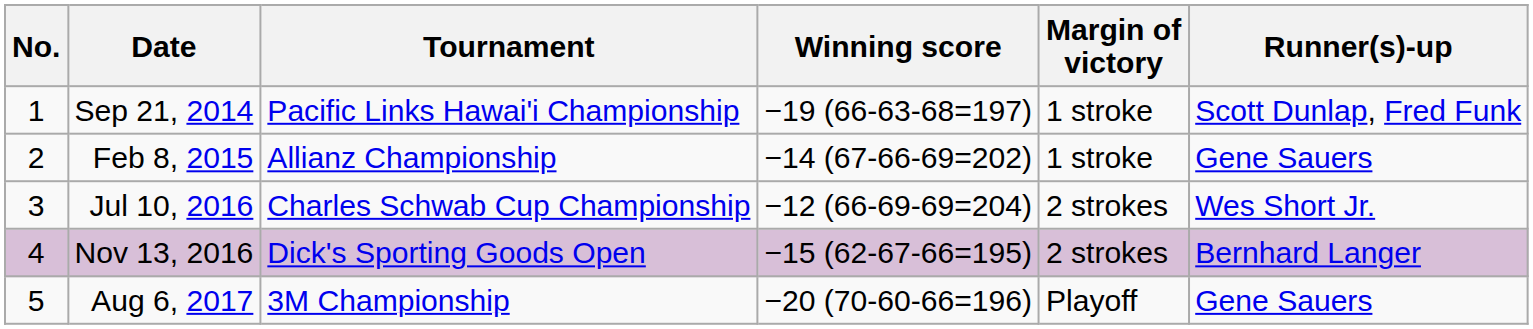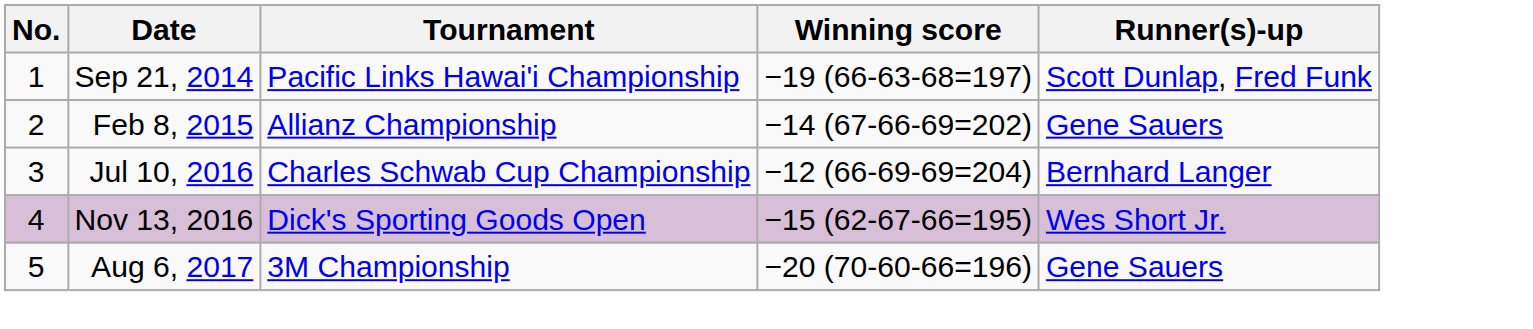 <table class="wikitable" style="font-size:95%;">
 <tr>
 <th>No.</th>
 <th>Date</th>
 <th>Tournament</th>
 <th>Winning score</th>
-<th>Margin of<br>victory</th>
 <th>Runner(s)-up</th>
 </tr>
 <tr>
 <td align=center>1</td>
 <td align=right>Sep 21, <a href='#'>2014</a></td>
 <td><a href='#'>Pacific Links Hawai'i Championship</a></td>
 <td>−19 (66-63-68=197)</td>
-<td>1 stroke</td>
 <td> <a href='#'>Scott Dunlap</a>,  <a href='#'>Fred Funk</a></td>
 </tr>
 <tr>
 <td align=center>2</td>
 <td align=right>Feb 8, <a href='#'>2015</a></td>
 <td><a href='#'>Allianz Championship</a></td>
 <td>−14 (67-66-69=202)</td>
-<td>1 stroke</td>
 <td> <a href='#'>Gene Sauers</a></td>
 </tr>
 <tr>
 <td align=center>3</td>
 <td align=right>Jul 10, <a href='#'>2016</a></td>
 <td><a href='#'>Charles Schwab Cup Championship</a></td>
 <td>−12 (66-69-69=204)</td>
-<td>2 strokes</td>
-<td> <a href='#'>Wes Short Jr.</a></td>
+<td> <a href='#'>Bernhard Langer</a></td>
 </tr>
 <tr style="background:thistle">
 <td align=center>4</td>
 <td align=right>Nov 13, 2016</td>
 <td><a href='#'>Dick's Sporting Goods Open</a></td>
 <td>−15 (62-67-66=195)</td>
-<td>2 strokes</td>
-<td> <a href='#'>Bernhard Langer</a></td>
+<td> <a href='#'>Wes Short Jr.</a></td>
 </tr>
 <tr>
 <td align=center>5</td>
 <td align=right>Aug 6, <a href='#'>2017</a></td>
 <td><a href='#'>3M Championship</a></td>
 <td>−20 (70-60-66=196)</td>
-<td>Playoff</td>
 <td> <a href='#'>Gene Sauers</a></td>
 </tr>
 </table>
